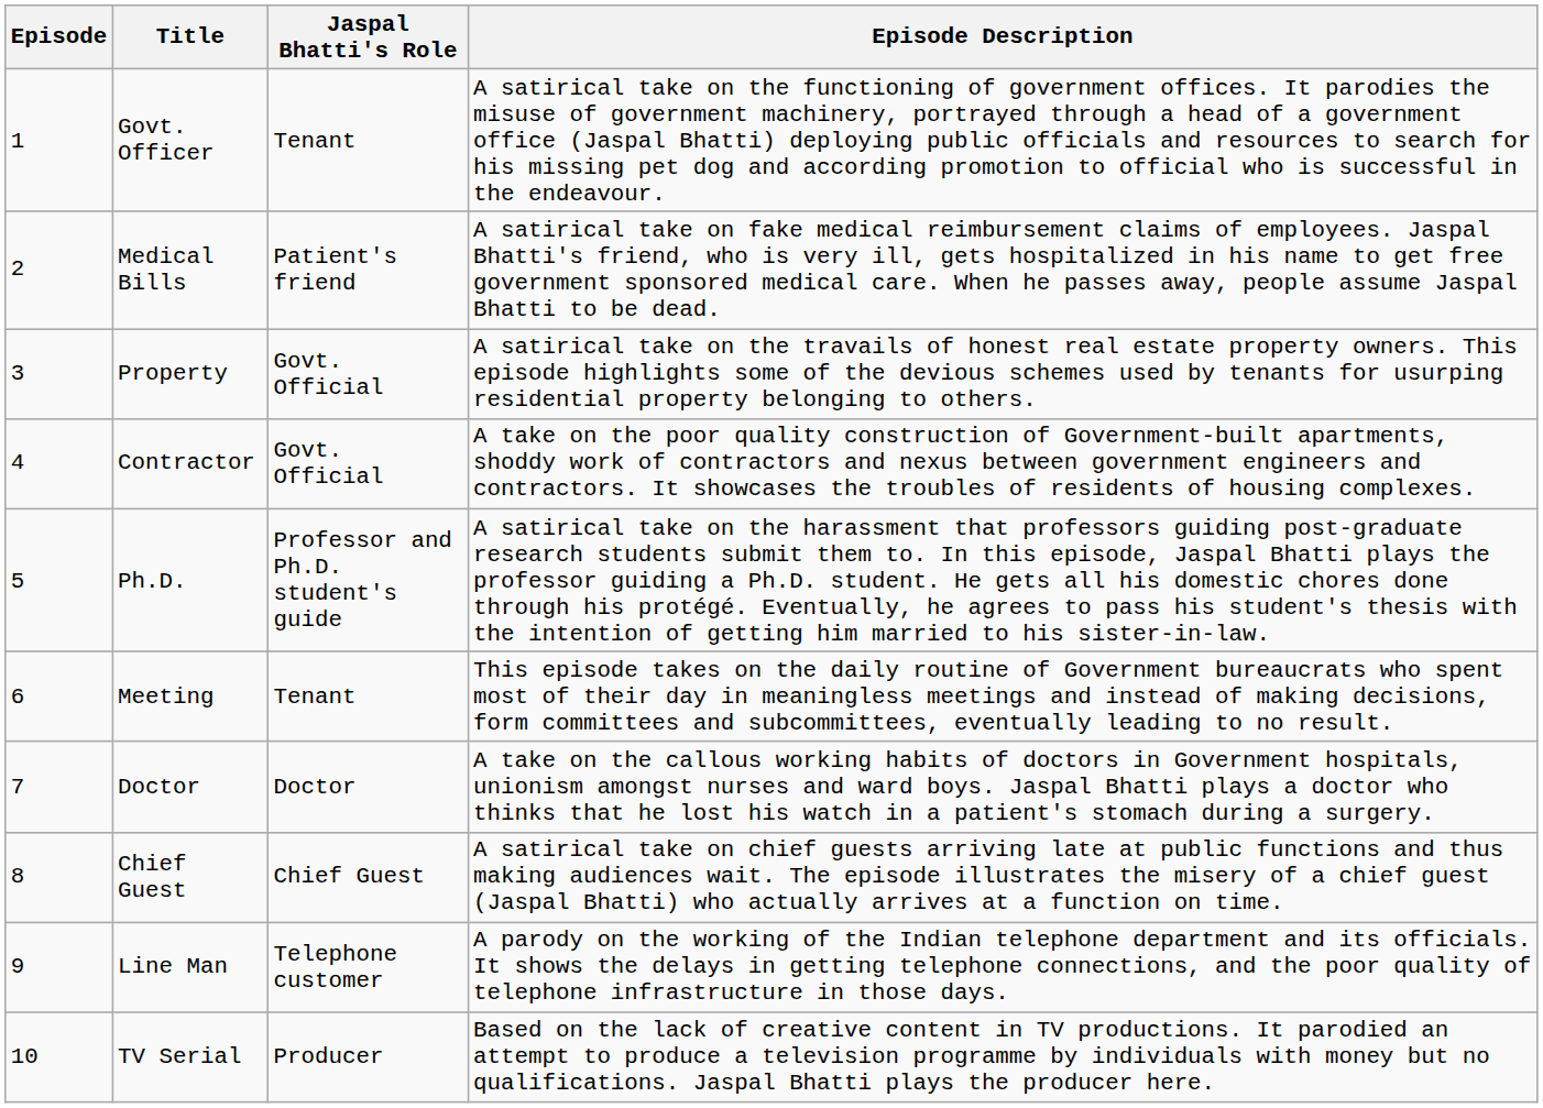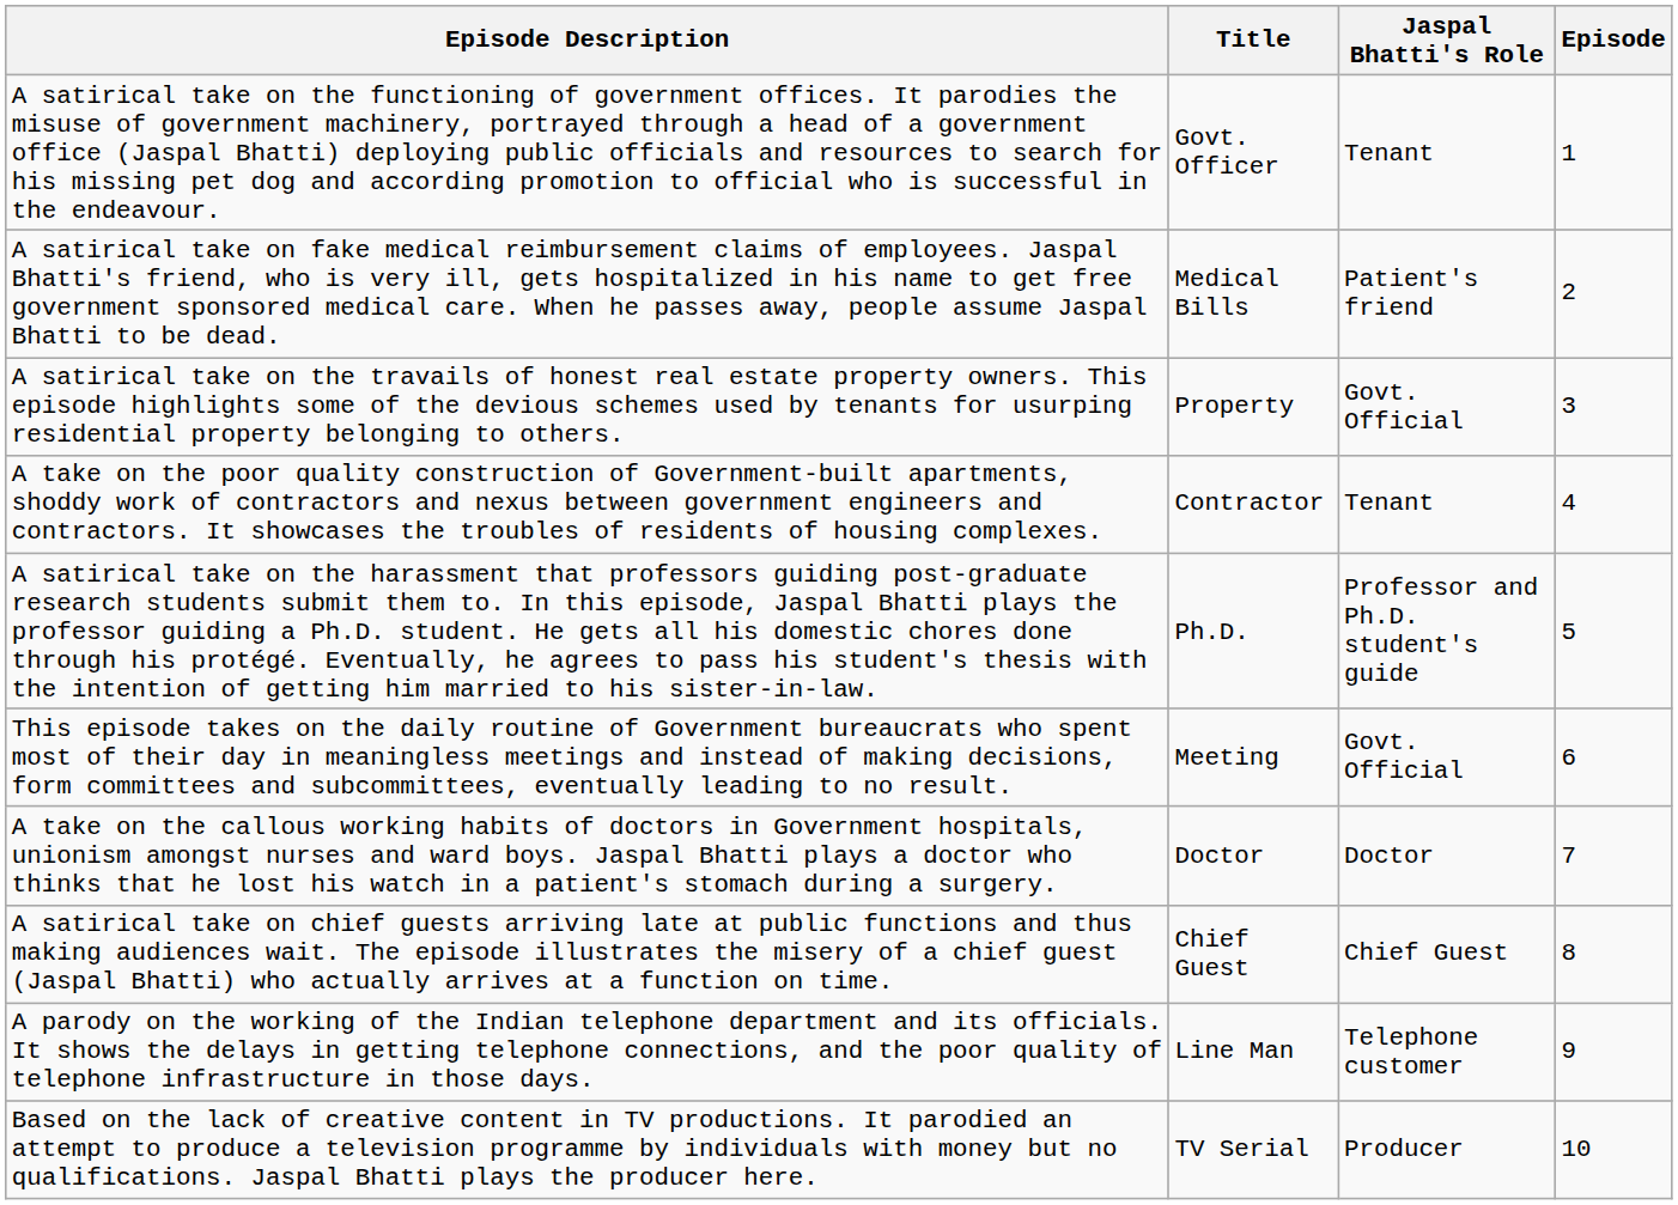 <table class="wikitable" border="1">
 <tr>
-<th>Episode</th>
+<th>Episode Description</th>
 <th>Title</th>
 <th>Jaspal Bhatti's Role</th>
-<th>Episode Description</th>
+<th>Episode</th>
 </tr>
 <tr>
-<td>1</td>
+<td>A satirical take on the functioning of government offices. It parodies the misuse of government machinery, portrayed through a head of a government office (Jaspal Bhatti) deploying public officials and resources to search for his missing pet dog and according promotion to official who is successful in the endeavour.</td>
 <td>Govt. Officer</td>
 <td>Tenant</td>
-<td>A satirical take on the functioning of government offices. It parodies the misuse of government machinery, portrayed through a head of a government office (Jaspal Bhatti) deploying public officials and resources to search for his missing pet dog and according promotion to official who is successful in the endeavour.</td>
+<td>1</td>
 </tr>
 <tr>
-<td>2</td>
+<td>A satirical take on fake medical reimbursement claims of employees. Jaspal Bhatti's friend, who is very ill, gets hospitalized in his name to get free government sponsored medical care. When he passes away, people assume Jaspal Bhatti to be dead.</td>
 <td>Medical Bills</td>
 <td>Patient's friend</td>
-<td>A satirical take on fake medical reimbursement claims of employees. Jaspal Bhatti's friend, who is very ill, gets hospitalized in his name to get free government sponsored medical care. When he passes away, people assume Jaspal Bhatti to be dead.</td>
+<td>2</td>
 </tr>
 <tr>
-<td>3</td>
+<td>A satirical take on the travails of honest real estate property owners. This episode highlights some of the devious schemes used by tenants for usurping residential property belonging to others.</td>
 <td>Property</td>
 <td>Govt. Official</td>
-<td>A satirical take on the travails of honest real estate property owners. This episode highlights some of the devious schemes used by tenants for usurping residential property belonging to others.</td>
+<td>3</td>
 </tr>
 <tr>
+<td>A take on the poor quality construction of Government-built apartments, shoddy work of contractors and nexus between government engineers and contractors. It showcases the troubles of residents of housing complexes.</td>
+<td>Contractor</td>
+<td>Tenant</td>
 <td>4</td>
-<td>Contractor</td>
-<td>Govt. Official</td>
-<td>A take on the poor quality construction of Government-built apartments, shoddy work of contractors and nexus between government engineers and contractors. It showcases the troubles of residents of housing complexes.</td>
 </tr>
 <tr>
-<td>5</td>
+<td>A satirical take on the harassment that professors guiding post-graduate research students submit them to. In this episode, Jaspal Bhatti plays the professor guiding a Ph.D. student. He gets all his domestic chores done through his protégé. Eventually, he agrees to pass his student's thesis with the intention of getting him married to his sister-in-law.</td>
 <td>Ph.D.</td>
 <td>Professor and Ph.D. student's guide</td>
-<td>A satirical take on the harassment that professors guiding post-graduate research students submit them to. In this episode, Jaspal Bhatti plays the professor guiding a Ph.D. student. He gets all his domestic chores done through his protégé. Eventually, he agrees to pass his student's thesis with the intention of getting him married to his sister-in-law.</td>
+<td>5</td>
 </tr>
 <tr>
+<td>This episode takes on the daily routine of Government bureaucrats who spent most of their day in meaningless meetings and instead of making decisions, form committees and subcommittees, eventually leading to no result.</td>
+<td>Meeting</td>
+<td>Govt. Official</td>
 <td>6</td>
-<td>Meeting</td>
-<td>Tenant</td>
-<td>This episode takes on the daily routine of Government bureaucrats who spent most of their day in meaningless meetings and instead of making decisions, form committees and subcommittees, eventually leading to no result.</td>
 </tr>
 <tr>
-<td>7</td>
+<td>A take on the callous working habits of doctors in Government hospitals, unionism amongst nurses and ward boys. Jaspal Bhatti plays a doctor who thinks that he lost his watch in a patient's stomach during a surgery.</td>
 <td>Doctor</td>
 <td>Doctor</td>
-<td>A take on the callous working habits of doctors in Government hospitals, unionism amongst nurses and ward boys. Jaspal Bhatti plays a doctor who thinks that he lost his watch in a patient's stomach during a surgery.</td>
+<td>7</td>
 </tr>
 <tr>
-<td>8</td>
+<td>A satirical take on chief guests arriving late at public functions and thus making audiences wait. The episode illustrates the misery of a chief guest (Jaspal Bhatti) who actually arrives at a function on time.</td>
 <td>Chief Guest</td>
 <td>Chief Guest</td>
-<td>A satirical take on chief guests arriving late at public functions and thus making audiences wait. The episode illustrates the misery of a chief guest (Jaspal Bhatti) who actually arrives at a function on time.</td>
+<td>8</td>
 </tr>
 <tr>
-<td>9</td>
+<td>A parody on the working of the Indian telephone department and its officials. It shows the delays in getting telephone connections, and the poor quality of telephone infrastructure in those days.</td>
 <td>Line Man</td>
 <td>Telephone customer</td>
-<td>A parody on the working of the Indian telephone department and its officials. It shows the delays in getting telephone connections, and the poor quality of telephone infrastructure in those days.</td>
+<td>9</td>
 </tr>
 <tr>
-<td>10</td>
+<td>Based on the lack of creative content in TV productions. It parodied an attempt to produce a television programme by individuals with money but no qualifications. Jaspal Bhatti plays the producer here.</td>
 <td>TV Serial</td>
 <td>Producer</td>
-<td>Based on the lack of creative content in TV productions. It parodied an attempt to produce a television programme by individuals with money but no qualifications. Jaspal Bhatti plays the producer here.</td>
+<td>10</td>
 </tr>
 </table>
